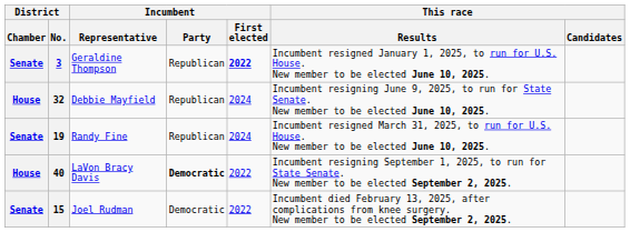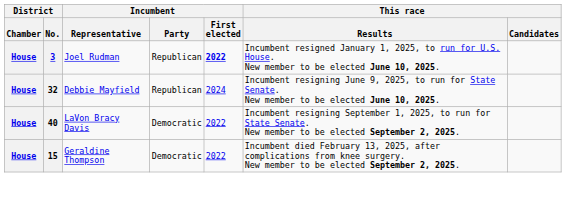 <table class="wikitable sortable">
 <tr valign=bottom>
 <th colspan="2">District</th>
 <th colspan="3">Incumbent</th>
 <th colspan="2">This race</th>
 </tr>
 <tr valign=bottom>
 <th>Chamber</th>
 <th>No.</th>
 <th>Representative</th>
 <th>Party</th>
 <th>First<br>elected</th>
 <th>Results</th>
 <th>Candidates</th>
 </tr>
 <tr>
-<th><a href='#'>Senate</a></th>
+<th><a href='#'>House</a></th>
 <th><a href='#'>3</a></th>
-<td><a href='#'>Geraldine Thompson</a></td>
+<td><a href='#'>Joel Rudman</a></td>
 <td>Republican</td>
 <td><strong><a href='#'>2022</a></strong></td>
 <td>Incumbent resigned January 1, 2025, to <a href='#'>run for U.S. House</a>.<br>New member to be elected <strong>June 10, 2025</strong>.</td>
 <td nowrap></td>
 </tr>
 <tr>
 <th><a href='#'>House</a></th>
 <th>32</th>
 <td><a href='#'>Debbie Mayfield</a></td>
 <td>Republican</td>
 <td><a href='#'>2024</a></td>
 <td>Incumbent resigning June 9, 2025, to run for <a href='#'>State Senate</a>.<br>New member to be elected <strong>June 10, 2025</strong>.</td>
 <td nowrap></td>
 </tr>
 <tr>
-<th><a href='#'>Senate</a></th>
-<th>19</th>
-<td><a href='#'>Randy Fine</a></td>
-<td>Republican</td>
-<td><a href='#'>2024</a></td>
-<td>Incumbent resigned March 31, 2025, to <a href='#'>run for U.S. House</a>.<br>New member to be elected <strong>June 10, 2025</strong>.</td>
-<td nowrap></td>
-</tr>
-<tr>
 <th><a href='#'>House</a></th>
 <th>40</th>
 <td><a href='#'>LaVon Bracy Davis</a></td>
-<td><strong>Democratic</strong></td>
+<td>Democratic</td>
 <td><a href='#'>2022</a></td>
 <td>Incumbent resigning September 1, 2025, to run for <a href='#'>State Senate</a>.<br>New member to be elected <strong>September 2, 2025</strong>.</td>
 <td nowrap></td>
 </tr>
 <tr>
-<th><a href='#'>Senate</a></th>
+<th><a href='#'>House</a></th>
 <th>15</th>
-<td><a href='#'>Joel Rudman</a></td>
+<td><a href='#'>Geraldine Thompson</a></td>
 <td>Democratic</td>
 <td><a href='#'>2022</a></td>
 <td>Incumbent died February 13, 2025, after complications from knee surgery.<br>New member to be elected <strong>September 2, 2025</strong>.</td>
 <td nowrap></td>
 </tr>
 </table>
